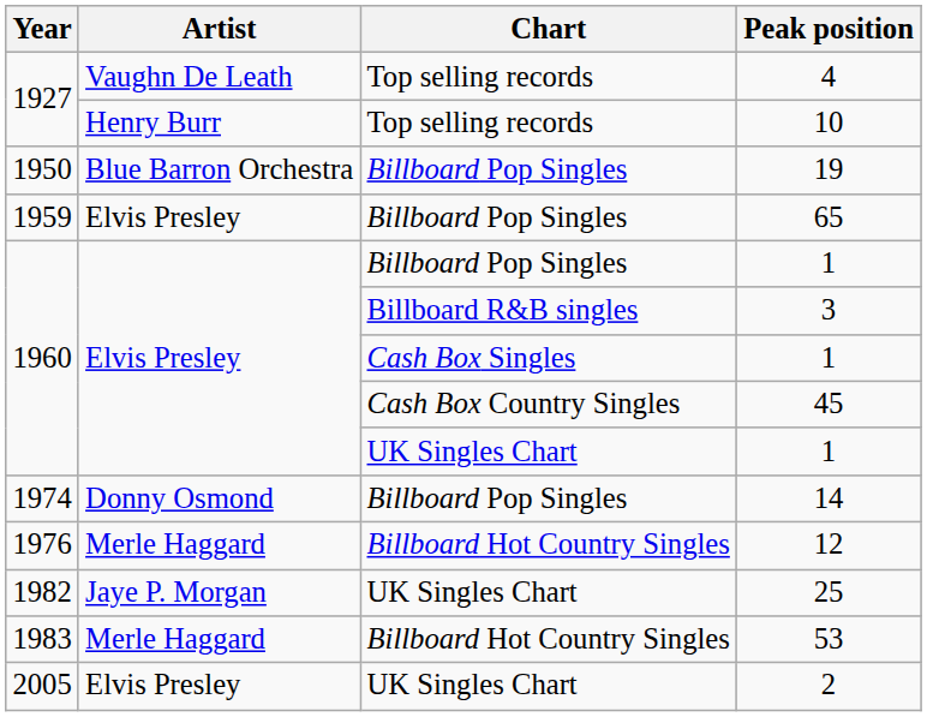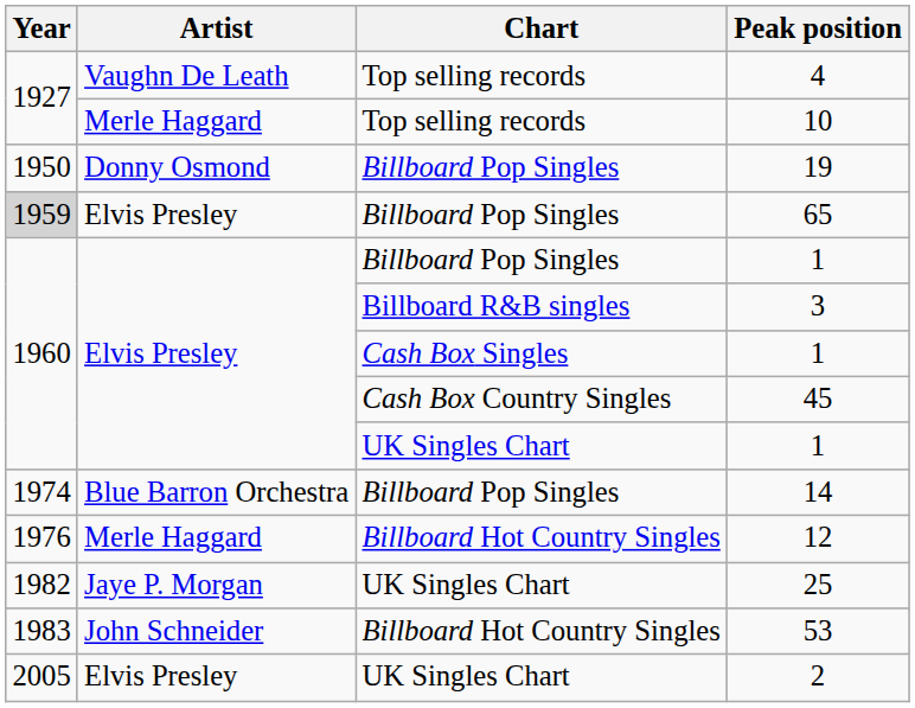 <table class="wikitable">
 <tr>
 <th>Year</th>
 <th>Artist</th>
 <th>Chart</th>
 <th>Peak position</th>
 </tr>
 <tr>
 <td rowspan=2>1927</td>
 <td><a href='#'>Vaughn De Leath</a></td>
 <td>Top selling records</td>
 <td style="text-align:center;">4</td>
 </tr>
 <tr>
-<td><a href='#'>Henry Burr</a></td>
+<td><a href='#'>Merle Haggard</a></td>
 <td>Top selling records</td>
 <td style="text-align:center;">10</td>
 </tr>
 <tr>
 <td>1950</td>
-<td><a href='#'>Blue Barron</a> Orchestra</td>
+<td><a href='#'>Donny Osmond</a></td>
 <td><a href='#'><em>Billboard</em> Pop Singles</a></td>
 <td style="text-align:center;">19</td>
 </tr>
 <tr>
-<td>1959</td>
+<td style="background: lightgrey;">1959</td>
 <td>Elvis Presley</td>
 <td><em>Billboard</em> Pop Singles</td>
 <td style="text-align:center;">65</td>
 </tr>
 <tr>
 <td rowspan=5>1960</td>
 <td rowspan=5><a href='#'>Elvis Presley</a></td>
 <td><em>Billboard</em> Pop Singles</td>
 <td style="text-align:center;">1</td>
 </tr>
 <tr>
 <td><a href='#'>Billboard R&B singles</a></td>
 <td style="text-align:center;">3</td>
 </tr>
 <tr>
 <td><a href='#'><em>Cash Box</em> Singles</a></td>
 <td style="text-align:center;">1</td>
 </tr>
 <tr>
 <td><em>Cash Box</em> Country Singles</td>
 <td style="text-align:center;">45</td>
 </tr>
 <tr>
 <td><a href='#'>UK Singles Chart</a></td>
 <td style="text-align:center;">1</td>
 </tr>
 <tr>
 <td>1974</td>
-<td><a href='#'>Donny Osmond</a></td>
+<td><a href='#'>Blue Barron</a> Orchestra</td>
 <td><em>Billboard</em> Pop Singles</td>
 <td style="text-align:center;">14</td>
 </tr>
 <tr>
 <td>1976</td>
 <td><a href='#'>Merle Haggard</a></td>
 <td><a href='#'><em>Billboard</em> Hot Country Singles</a></td>
 <td style="text-align:center;">12</td>
 </tr>
 <tr>
 <td>1982</td>
 <td><a href='#'>Jaye P. Morgan</a></td>
 <td>UK Singles Chart</td>
 <td style="text-align:center;">25</td>
 </tr>
 <tr>
 <td>1983</td>
-<td><a href='#'>Merle Haggard</a></td>
+<td><a href='#'>John Schneider</a></td>
 <td><em>Billboard</em> Hot Country Singles</td>
 <td style="text-align:center;">53</td>
 </tr>
 <tr>
 <td>2005</td>
 <td>Elvis Presley</td>
 <td>UK Singles Chart</td>
 <td style="text-align:center;">2</td>
 </tr>
 </table>
